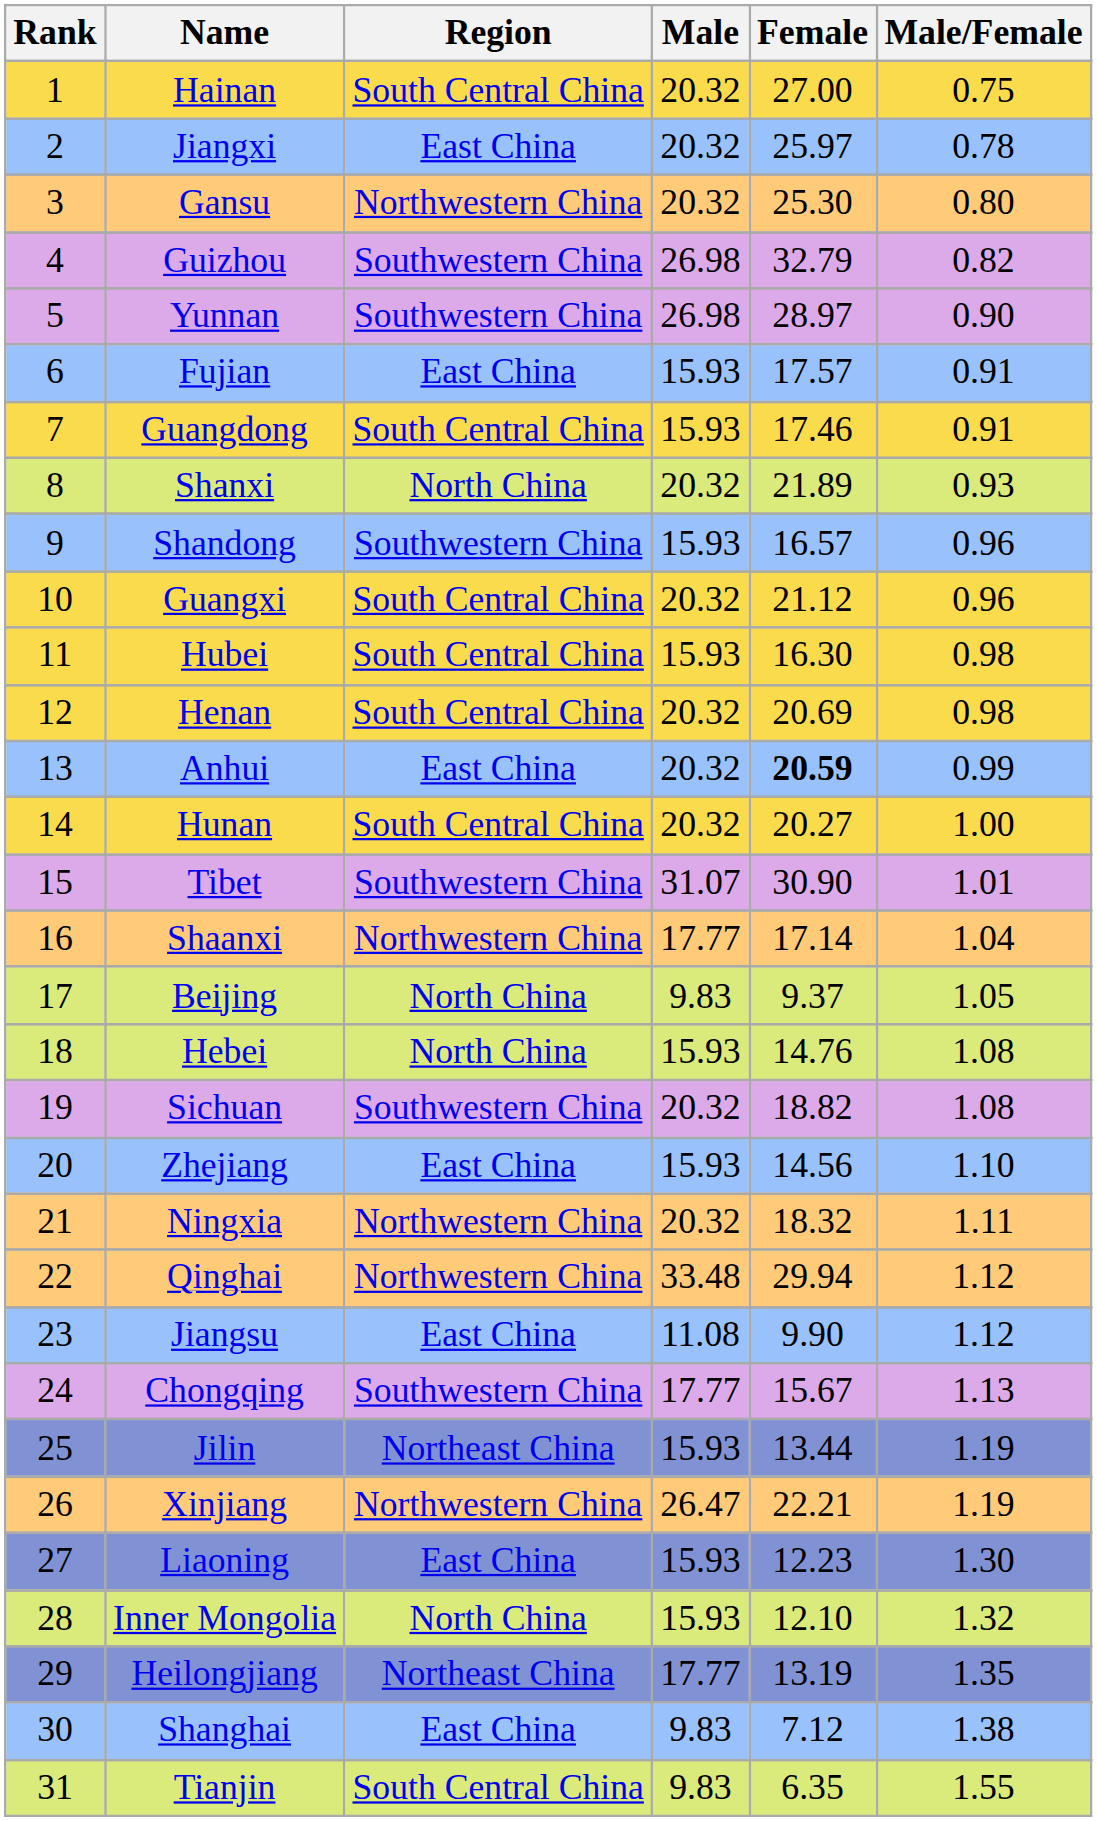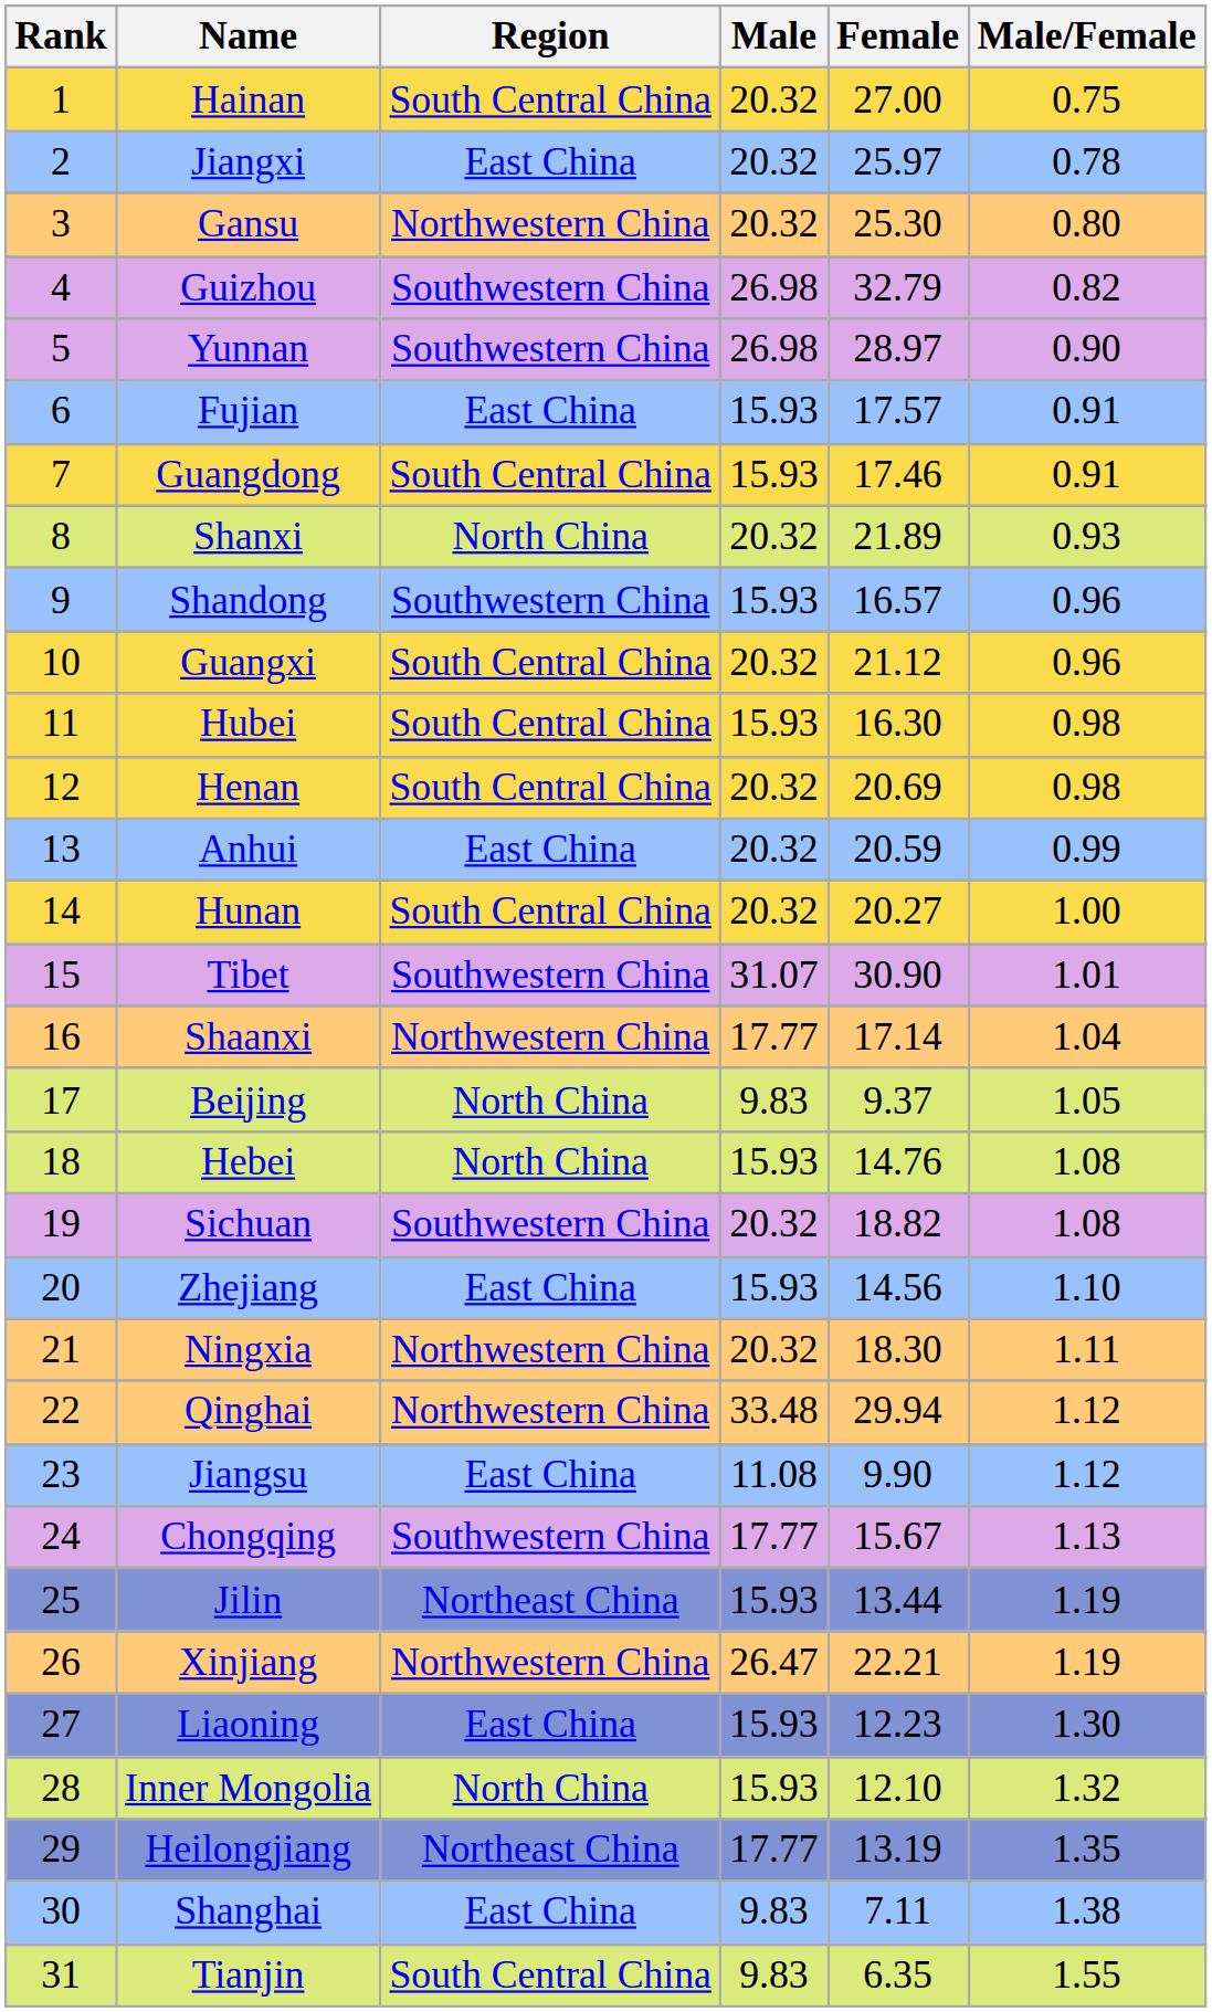 <table class="wikitable sortable">
 <tr>
 <th>Rank</th>
 <th>Name</th>
 <th>Region</th>
 <th>Male</th>
 <th>Female</th>
 <th>Male/Female</th>
 </tr>
 <tr>
 </tr>
 <tr align="center" style="background-color: #fadb4c;">
 <td>1</td>
 <td><a href='#'>Hainan</a></td>
 <td><a href='#'>South Central China</a></td>
 <td>20.32</td>
 <td>27.00</td>
 <td>0.75</td>
 </tr>
 <tr>
 </tr>
 <tr align="center" style="background-color: #99c1fb;">
 <td>2</td>
 <td><a href='#'>Jiangxi</a></td>
 <td><a href='#'>East China</a></td>
 <td>20.32</td>
 <td>25.97</td>
 <td>0.78</td>
 </tr>
 <tr>
 </tr>
 <tr align="center" style="background-color: #ffcb78;">
 <td>3</td>
 <td><a href='#'>Gansu</a></td>
 <td><a href='#'>Northwestern China</a></td>
 <td>20.32</td>
 <td>25.30</td>
 <td>0.80</td>
 </tr>
 <tr>
 </tr>
 <tr align="center" style="background-color: #dca9e9;">
 <td>4</td>
 <td><a href='#'>Guizhou</a></td>
 <td><a href='#'>Southwestern China</a></td>
 <td>26.98</td>
 <td>32.79</td>
 <td>0.82</td>
 </tr>
 <tr>
 </tr>
 <tr align="center" style="background-color: #dca9e9;">
 <td>5</td>
 <td><a href='#'>Yunnan</a></td>
 <td><a href='#'>Southwestern China</a></td>
 <td>26.98</td>
 <td>28.97</td>
 <td>0.90</td>
 </tr>
 <tr>
 </tr>
 <tr align="center" style="background-color: #99c1fb;">
 <td>6</td>
 <td><a href='#'>Fujian</a></td>
 <td><a href='#'>East China</a></td>
 <td>15.93</td>
 <td>17.57</td>
 <td>0.91</td>
 </tr>
 <tr>
 </tr>
 <tr align="center" style="background-color: #fadb4c;">
 <td>7</td>
 <td><a href='#'>Guangdong</a></td>
 <td><a href='#'>South Central China</a></td>
 <td>15.93</td>
 <td>17.46</td>
 <td>0.91</td>
 </tr>
 <tr>
 </tr>
 <tr align="center" style="background-color: #daea7b;">
 <td>8</td>
 <td><a href='#'>Shanxi</a></td>
 <td><a href='#'>North China</a></td>
 <td>20.32</td>
 <td>21.89</td>
 <td>0.93</td>
 </tr>
 <tr>
 </tr>
 <tr align="center" style="background-color: #99c1fb;">
 <td>9</td>
 <td><a href='#'>Shandong</a></td>
 <td><a href='#'>Southwestern China</a></td>
 <td>15.93</td>
 <td>16.57</td>
 <td>0.96</td>
 </tr>
 <tr>
 </tr>
 <tr align="center" style="background-color: #fadb4c;">
 <td>10</td>
 <td><a href='#'>Guangxi</a></td>
 <td><a href='#'>South Central China</a></td>
 <td>20.32</td>
 <td>21.12</td>
 <td>0.96</td>
 </tr>
 <tr>
 </tr>
 <tr align="center" style="background-color: #fadb4c;">
 <td>11</td>
 <td><a href='#'>Hubei</a></td>
 <td><a href='#'>South Central China</a></td>
 <td>15.93</td>
 <td>16.30</td>
 <td>0.98</td>
 </tr>
 <tr>
 </tr>
 <tr align="center" style="background-color: #fadb4c;">
 <td>12</td>
 <td><a href='#'>Henan</a></td>
 <td><a href='#'>South Central China</a></td>
 <td>20.32</td>
 <td>20.69</td>
 <td>0.98</td>
 </tr>
 <tr>
 </tr>
 <tr align="center" style="background-color: #99c1fb;">
 <td>13</td>
 <td><a href='#'>Anhui</a></td>
 <td><a href='#'>East China</a></td>
 <td>20.32</td>
-<td><strong>20.59</strong></td>
+<td>20.59</td>
 <td>0.99</td>
 </tr>
 <tr>
 </tr>
 <tr align="center" style="background-color: #fadb4c;">
 <td>14</td>
 <td><a href='#'>Hunan</a></td>
 <td><a href='#'>South Central China</a></td>
 <td>20.32</td>
 <td>20.27</td>
 <td>1.00</td>
 </tr>
 <tr>
 </tr>
 <tr align="center" style="background-color: #dca9e9;">
 <td>15</td>
 <td><a href='#'>Tibet</a></td>
 <td><a href='#'>Southwestern China</a></td>
 <td>31.07</td>
 <td>30.90</td>
 <td>1.01</td>
 </tr>
 <tr>
 </tr>
 <tr align="center" style="background-color: #ffcb78;">
 <td>16</td>
 <td><a href='#'>Shaanxi</a></td>
 <td><a href='#'>Northwestern China</a></td>
 <td>17.77</td>
 <td>17.14</td>
 <td>1.04</td>
 </tr>
 <tr>
 </tr>
 <tr align="center" style="background-color: #daea7b;">
 <td>17</td>
 <td><a href='#'>Beijing</a></td>
 <td><a href='#'>North China</a></td>
 <td>9.83</td>
 <td>9.37</td>
 <td>1.05</td>
 </tr>
 <tr>
 </tr>
 <tr align="center" style="background-color: #daea7b;">
 <td>18</td>
 <td><a href='#'>Hebei</a></td>
 <td><a href='#'>North China</a></td>
 <td>15.93</td>
 <td>14.76</td>
 <td>1.08</td>
 </tr>
 <tr>
 </tr>
 <tr align="center" style="background-color: #dca9e9;">
 <td>19</td>
 <td><a href='#'>Sichuan</a></td>
 <td><a href='#'>Southwestern China</a></td>
 <td>20.32</td>
 <td>18.82</td>
 <td>1.08</td>
 </tr>
 <tr>
 </tr>
 <tr align="center" style="background-color: #99c1fb;">
 <td>20</td>
 <td><a href='#'>Zhejiang</a></td>
 <td><a href='#'>East China</a></td>
 <td>15.93</td>
 <td>14.56</td>
 <td>1.10</td>
 </tr>
 <tr>
 </tr>
 <tr align="center" style="background-color: #ffcb78;">
 <td>21</td>
 <td><a href='#'>Ningxia</a></td>
 <td><a href='#'>Northwestern China</a></td>
 <td>20.32</td>
-<td>18.32</td>
+<td>18.30</td>
 <td>1.11</td>
 </tr>
 <tr>
 </tr>
 <tr align="center" style="background-color: #ffcb78;">
 <td>22</td>
 <td><a href='#'>Qinghai</a></td>
 <td><a href='#'>Northwestern China</a></td>
 <td>33.48</td>
 <td>29.94</td>
 <td>1.12</td>
 </tr>
 <tr>
 </tr>
 <tr align="center" style="background-color: #99c1fb;">
 <td>23</td>
 <td><a href='#'>Jiangsu</a></td>
 <td><a href='#'>East China</a></td>
 <td>11.08</td>
 <td>9.90</td>
 <td>1.12</td>
 </tr>
 <tr>
 </tr>
 <tr align="center" style="background-color: #dca9e9;">
 <td>24</td>
 <td><a href='#'>Chongqing</a></td>
 <td><a href='#'>Southwestern China</a></td>
 <td>17.77</td>
 <td>15.67</td>
 <td>1.13</td>
 </tr>
 <tr>
 </tr>
 <tr align="center" style="background-color: #8092d4;">
 <td>25</td>
 <td><a href='#'>Jilin</a></td>
 <td><a href='#'>Northeast China</a></td>
 <td>15.93</td>
 <td>13.44</td>
 <td>1.19</td>
 </tr>
 <tr>
 </tr>
 <tr align="center" style="background-color: #ffcb78;">
 <td>26</td>
 <td><a href='#'>Xinjiang</a></td>
 <td><a href='#'>Northwestern China</a></td>
 <td>26.47</td>
 <td>22.21</td>
 <td>1.19</td>
 </tr>
 <tr>
 </tr>
 <tr align="center" style="background-color: #8092d4;">
 <td>27</td>
 <td><a href='#'>Liaoning</a></td>
 <td><a href='#'>East China</a></td>
 <td>15.93</td>
 <td>12.23</td>
 <td>1.30</td>
 </tr>
 <tr>
 </tr>
 <tr align="center" style="background-color: #daea7b;">
 <td>28</td>
 <td><a href='#'>Inner Mongolia</a></td>
 <td><a href='#'>North China</a></td>
 <td>15.93</td>
 <td>12.10</td>
 <td>1.32</td>
 </tr>
 <tr>
 </tr>
 <tr align="center" style="background-color: #8092d4;">
 <td>29</td>
 <td><a href='#'>Heilongjiang</a></td>
 <td><a href='#'>Northeast China</a></td>
 <td>17.77</td>
 <td>13.19</td>
 <td>1.35</td>
 </tr>
 <tr>
 </tr>
 <tr align="center" style="background-color: #99c1fb;">
 <td>30</td>
 <td><a href='#'>Shanghai</a></td>
 <td><a href='#'>East China</a></td>
 <td>9.83</td>
-<td>7.12</td>
+<td>7.11</td>
 <td>1.38</td>
 </tr>
 <tr>
 </tr>
 <tr align="center" style="background-color: #daea7b;">
 <td>31</td>
 <td><a href='#'>Tianjin</a></td>
 <td><a href='#'>South Central China</a></td>
 <td>9.83</td>
 <td>6.35</td>
 <td>1.55</td>
 </tr>
 </table>
